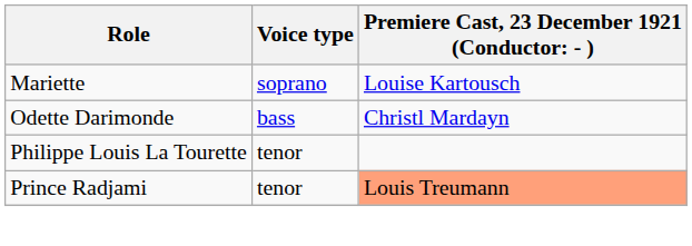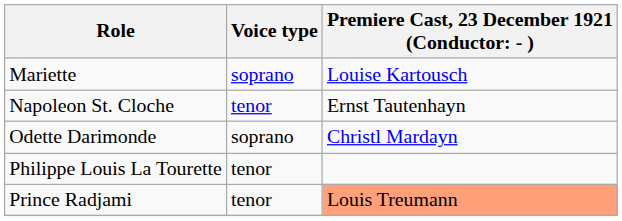 <table class="wikitable">
 <tr>
 <th>Role</th>
 <th>Voice type</th>
 <th>Premiere Cast, 23 December 1921<br>(Conductor: - )</th>
 </tr>
 <tr>
 <td>Mariette</td>
 <td><a href='#'>soprano</a></td>
 <td><a href='#'>Louise Kartousch</a></td>
 </tr>
 <tr>
+<td>Napoleon St. Cloche</td>
+<td><a href='#'>tenor</a></td>
+<td>Ernst Tautenhayn</td>
+</tr>
+<tr>
 <td>Odette Darimonde</td>
-<td><a href='#'>bass</a></td>
+<td>soprano</td>
 <td><a href='#'>Christl Mardayn</a></td>
 </tr>
 <tr>
 <td>Philippe Louis La Tourette</td>
 <td>tenor</td>
 <td></td>
 </tr>
 <tr>
 <td>Prince Radjami</td>
 <td>tenor</td>
 <td style="background: lightsalmon;">Louis Treumann</td>
 </tr>
 <tr>
 </tr>
 </table>
